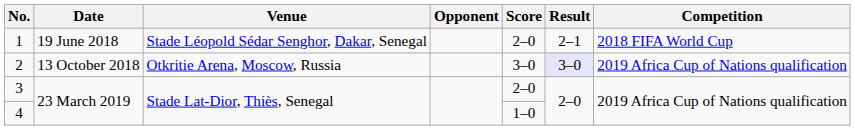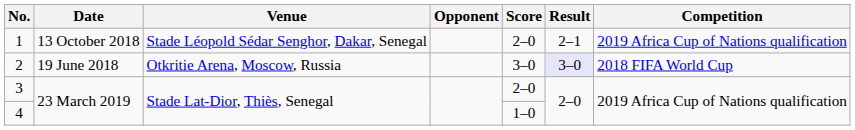 <table class="wikitable sortable">
 <tr>
 <th scope="col">No.</th>
 <th scope="col">Date</th>
 <th scope="col">Venue</th>
 <th scope="col">Opponent</th>
 <th scope="col">Score</th>
 <th scope="col">Result</th>
 <th scope="col">Competition</th>
 </tr>
 <tr>
 <td align="center">1</td>
-<td>19 June 2018</td>
+<td>13 October 2018</td>
 <td><a href='#'>Stade Léopold Sédar Senghor</a>, <a href='#'>Dakar</a>, Senegal</td>
 <td></td>
 <td align="center">2–0</td>
 <td align="center">2–1</td>
-<td><a href='#'>2018 FIFA World Cup</a></td>
+<td><a href='#'>2019 Africa Cup of Nations qualification</a></td>
 </tr>
 <tr>
 <td align="center">2</td>
-<td>13 October 2018</td>
+<td>19 June 2018</td>
 <td><a href='#'>Otkritie Arena</a>, <a href='#'>Moscow</a>, Russia</td>
 <td></td>
 <td align="center">3–0</td>
 <td align="center" style="background: lavender;">3–0</td>
-<td><a href='#'>2019 Africa Cup of Nations qualification</a></td>
+<td><a href='#'>2018 FIFA World Cup</a></td>
 </tr>
 <tr>
 <td align="center">3</td>
 <td rowspan="2">23 March 2019</td>
 <td rowspan="2"><a href='#'>Stade Lat-Dior</a>, <a href='#'>Thiès</a>, Senegal</td>
 <td rowspan="2"></td>
 <td align="center">2–0</td>
 <td rowspan="2" align="center">2–0</td>
 <td rowspan="2">2019 Africa Cup of Nations qualification</td>
 </tr>
 <tr>
 <td align="center">4</td>
 <td align="center">1–0</td>
 </tr>
 </table>
